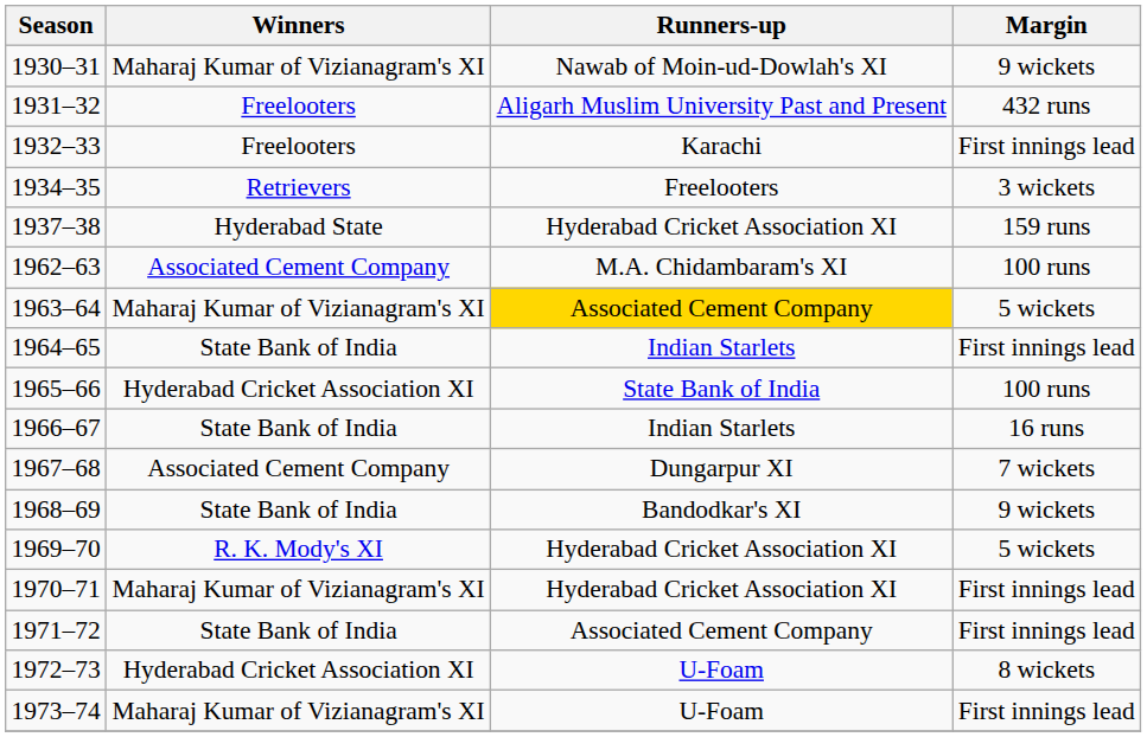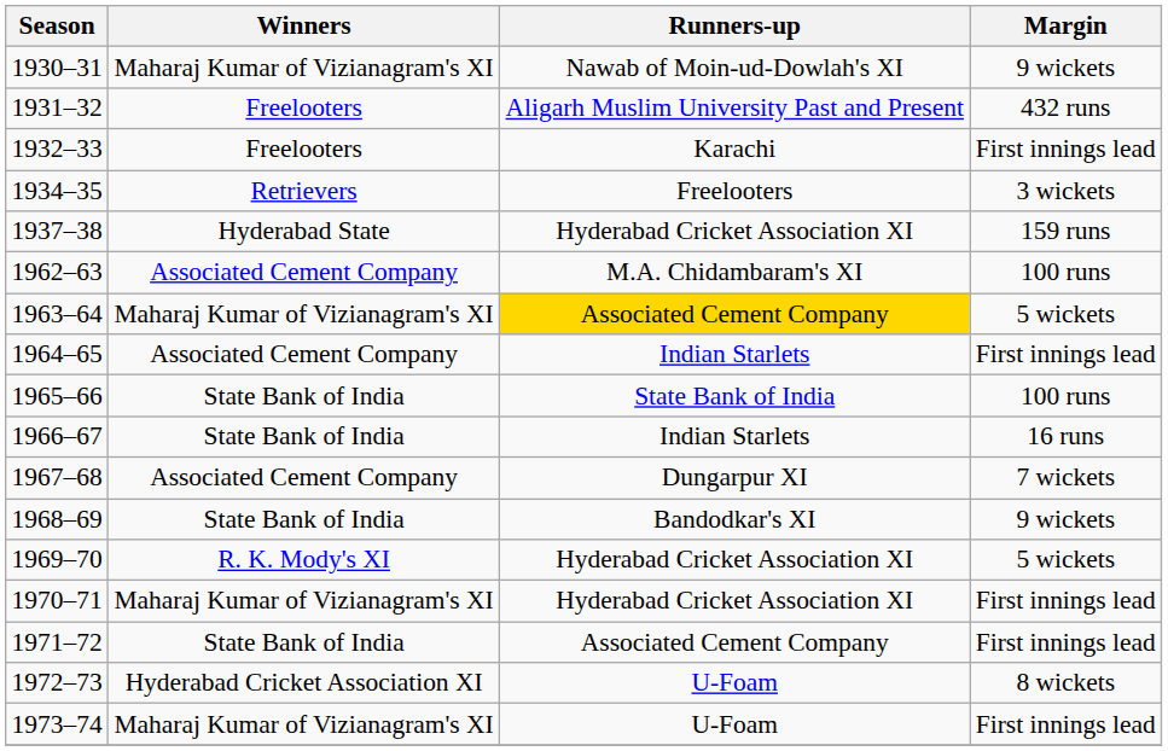 <table class="wikitable sortable">
 <tr align="center">
 <th>Season</th>
 <th>Winners</th>
 <th>Runners-up</th>
 <th>Margin</th>
 </tr>
 <tr align="center">
 <td>1930–31</td>
 <td>Maharaj Kumar of Vizianagram's XI</td>
 <td>Nawab of Moin-ud-Dowlah's XI</td>
 <td>9 wickets</td>
 </tr>
 <tr align="center">
 <td>1931–32</td>
 <td><a href='#'>Freelooters</a></td>
 <td><a href='#'>Aligarh Muslim University Past and Present</a></td>
 <td>432 runs</td>
 </tr>
 <tr align="center">
 <td>1932–33</td>
 <td>Freelooters</td>
 <td>Karachi</td>
 <td>First innings lead</td>
 </tr>
 <tr align="center">
 <td>1934–35</td>
 <td><a href='#'>Retrievers</a></td>
 <td>Freelooters</td>
 <td>3 wickets</td>
 </tr>
 <tr align="center">
 <td>1937–38</td>
 <td>Hyderabad State</td>
 <td>Hyderabad Cricket Association XI</td>
 <td>159 runs</td>
 </tr>
 <tr align="center">
 <td>1962–63</td>
 <td><a href='#'>Associated Cement Company</a></td>
 <td>M.A. Chidambaram's XI</td>
 <td>100 runs</td>
 </tr>
 <tr align="center">
 <td>1963–64</td>
 <td>Maharaj Kumar of Vizianagram's XI</td>
 <td style="background: gold;">Associated Cement Company</td>
 <td>5 wickets</td>
 </tr>
 <tr align="center">
 <td>1964–65</td>
-<td>State Bank of India</td>
+<td>Associated Cement Company</td>
 <td><a href='#'>Indian Starlets</a></td>
 <td>First innings lead</td>
 </tr>
 <tr align="center">
 <td>1965–66</td>
-<td>Hyderabad Cricket Association XI</td>
+<td>State Bank of India</td>
 <td><a href='#'>State Bank of India</a></td>
 <td>100 runs</td>
 </tr>
 <tr align="center">
 <td>1966–67</td>
 <td>State Bank of India</td>
 <td>Indian Starlets</td>
 <td>16 runs</td>
 </tr>
 <tr align="center">
 <td>1967–68</td>
 <td>Associated Cement Company</td>
 <td>Dungarpur XI</td>
 <td>7 wickets</td>
 </tr>
 <tr align="center">
 <td>1968–69</td>
 <td>State Bank of India</td>
 <td>Bandodkar's XI</td>
 <td>9 wickets</td>
 </tr>
 <tr align="center">
 <td>1969–70</td>
 <td><a href='#'>R. K. Mody's XI</a></td>
 <td>Hyderabad Cricket Association XI</td>
 <td>5 wickets</td>
 </tr>
 <tr align="center">
 <td>1970–71</td>
 <td>Maharaj Kumar of Vizianagram's XI</td>
 <td>Hyderabad Cricket Association XI</td>
 <td>First innings lead</td>
 </tr>
 <tr align="center">
 <td>1971–72</td>
 <td>State Bank of India</td>
 <td>Associated Cement Company</td>
 <td>First innings lead</td>
 </tr>
 <tr align="center">
 <td>1972–73</td>
 <td>Hyderabad Cricket Association XI</td>
 <td><a href='#'>U-Foam</a></td>
 <td>8 wickets</td>
 </tr>
 <tr align="center">
 <td>1973–74</td>
 <td>Maharaj Kumar of Vizianagram's XI</td>
 <td>U-Foam</td>
 <td>First innings lead</td>
 </tr>
 <tr align="center">
 </tr>
 </table>
